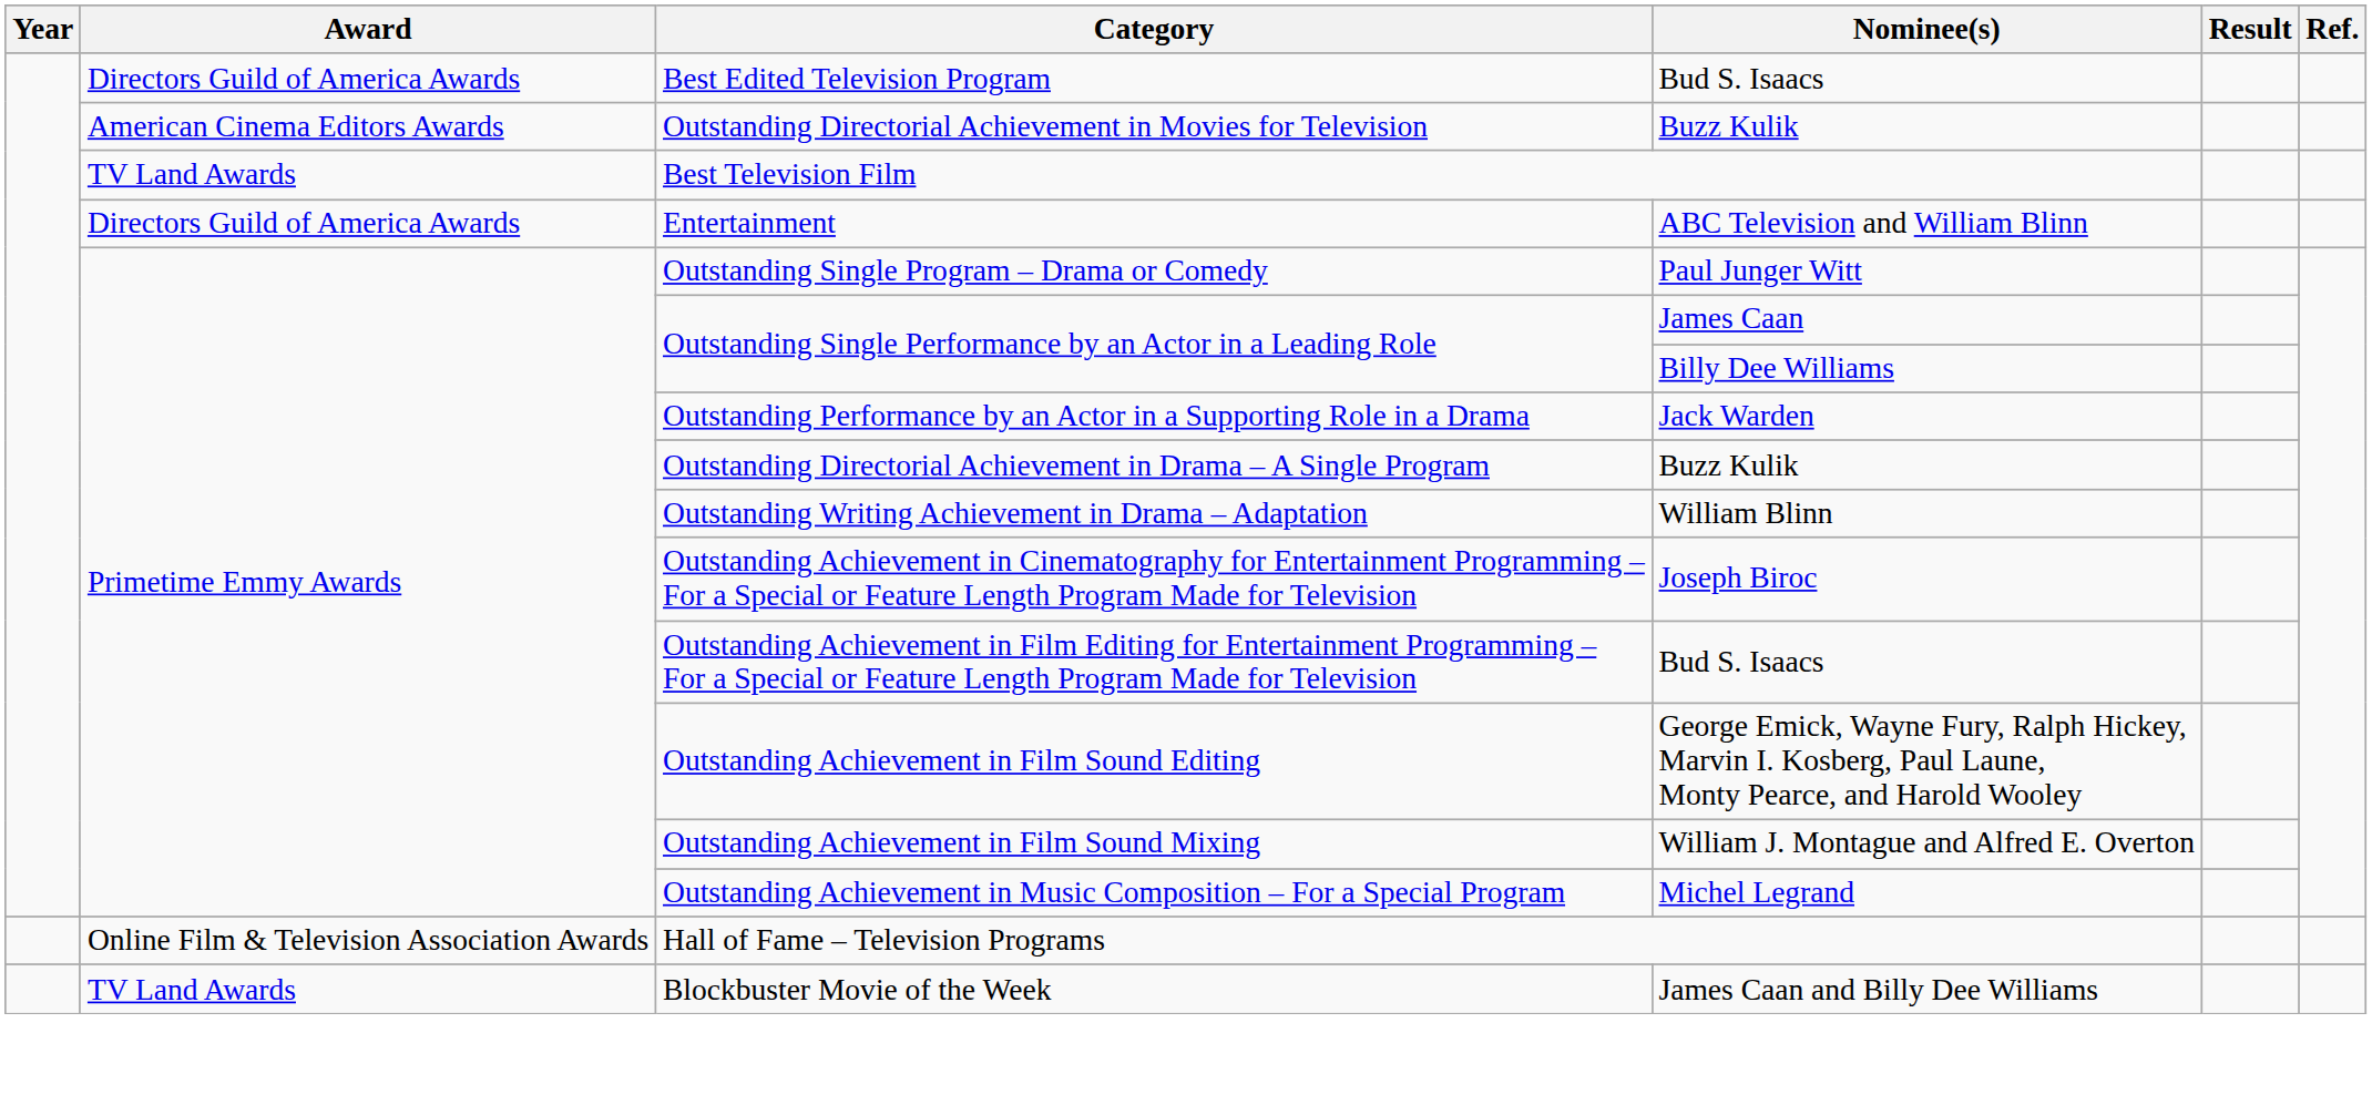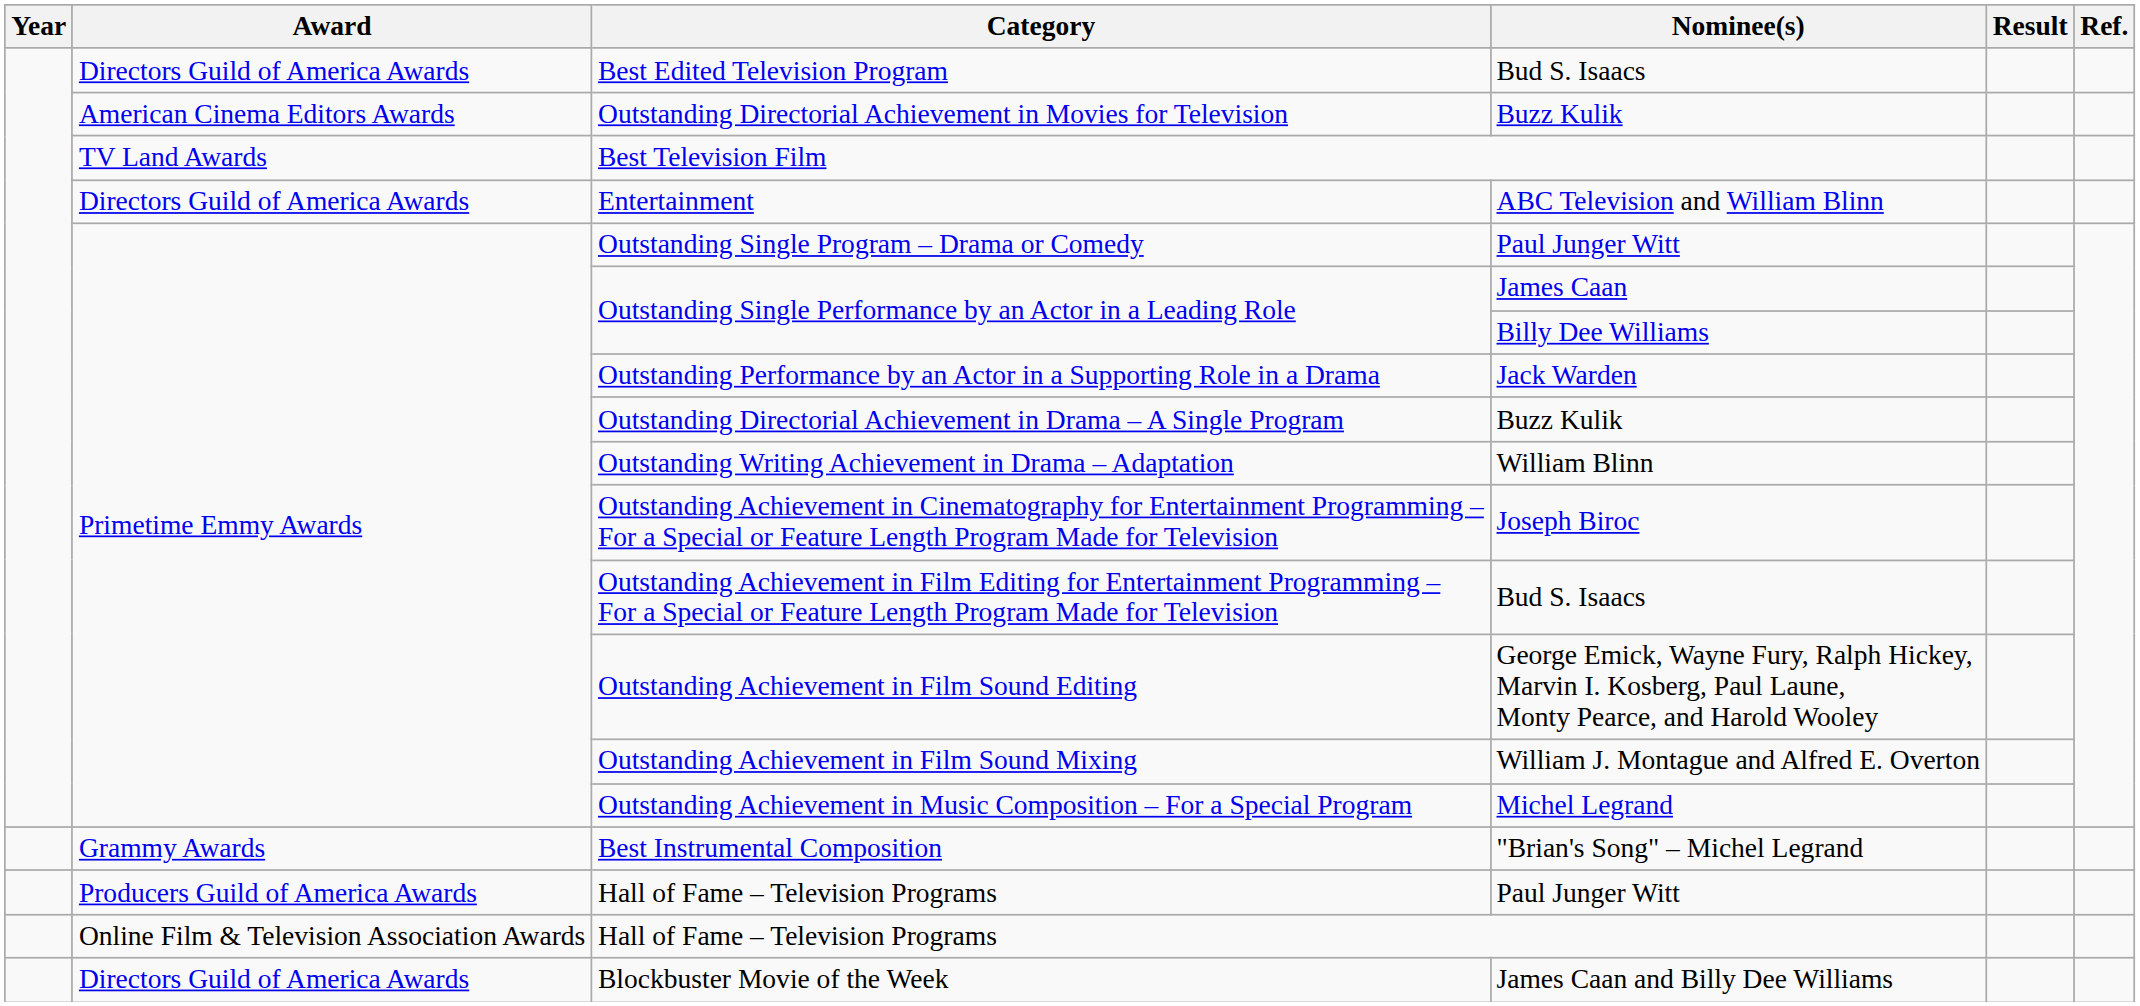 <table class="wikitable">
 <tr>
 <th>Year</th>
 <th>Award</th>
 <th>Category</th>
 <th>Nominee(s)</th>
 <th>Result</th>
 <th>Ref.</th>
 </tr>
 <tr>
 <td rowspan="15"></td>
 <td><a href='#'>Directors Guild of America Awards</a></td>
 <td><a href='#'>Best Edited Television Program</a></td>
 <td>Bud S. Isaacs</td>
 <td></td>
 <td align="center"></td>
 </tr>
 <tr>
 <td><a href='#'>American Cinema Editors Awards</a></td>
 <td><a href='#'>Outstanding Directorial Achievement in Movies for Television</a></td>
 <td><a href='#'>Buzz Kulik</a></td>
 <td></td>
 <td align="center"></td>
 </tr>
 <tr>
 <td><a href='#'>TV Land Awards</a></td>
 <td colspan="2"><a href='#'>Best Television Film</a></td>
 <td></td>
 <td align="center"></td>
 </tr>
 <tr>
 <td><a href='#'>Directors Guild of America Awards</a></td>
 <td><a href='#'>Entertainment</a></td>
 <td><a href='#'>ABC Television</a> and <a href='#'>William Blinn</a></td>
 <td></td>
 <td align="center"></td>
 </tr>
 <tr>
 <td rowspan="11"><a href='#'>Primetime Emmy Awards</a></td>
 <td><a href='#'>Outstanding Single Program – Drama or Comedy</a></td>
 <td><a href='#'>Paul Junger Witt</a></td>
 <td></td>
 <td align="center" rowspan="11"></td>
 </tr>
 <tr>
 <td rowspan="2"><a href='#'>Outstanding Single Performance by an Actor in a Leading Role</a></td>
 <td><a href='#'>James Caan</a></td>
 <td></td>
 </tr>
 <tr>
 <td><a href='#'>Billy Dee Williams</a></td>
 <td></td>
 </tr>
 <tr>
 <td><a href='#'>Outstanding Performance by an Actor in a Supporting Role in a Drama</a></td>
 <td><a href='#'>Jack Warden</a></td>
 <td></td>
 </tr>
 <tr>
 <td><a href='#'>Outstanding Directorial Achievement in Drama – A Single Program</a></td>
 <td>Buzz Kulik</td>
 <td></td>
 </tr>
 <tr>
 <td><a href='#'>Outstanding Writing Achievement in Drama – Adaptation</a></td>
 <td>William Blinn</td>
 <td></td>
 </tr>
 <tr>
 <td><a href='#'>Outstanding Achievement in Cinematography for Entertainment Programming – <br> For a Special or Feature Length Program Made for Television</a></td>
 <td><a href='#'>Joseph Biroc</a></td>
 <td></td>
 </tr>
 <tr>
 <td><a href='#'>Outstanding Achievement in Film Editing for Entertainment Programming – <br> For a Special or Feature Length Program Made for Television</a></td>
 <td>Bud S. Isaacs</td>
 <td></td>
 </tr>
 <tr>
 <td><a href='#'>Outstanding Achievement in Film Sound Editing</a></td>
 <td>George Emick, Wayne Fury, Ralph Hickey, <br> Marvin I. Kosberg, Paul Laune, <br> Monty Pearce, and Harold Wooley</td>
 <td></td>
 </tr>
 <tr>
 <td><a href='#'>Outstanding Achievement in Film Sound Mixing</a></td>
 <td>William J. Montague and Alfred E. Overton</td>
 <td></td>
 </tr>
 <tr>
 <td><a href='#'>Outstanding Achievement in Music Composition – For a Special Program</a></td>
 <td><a href='#'>Michel Legrand</a></td>
 <td></td>
 </tr>
 <tr>
 <td></td>
+<td><a href='#'>Grammy Awards</a></td>
+<td><a href='#'>Best Instrumental Composition</a></td>
+<td>"Brian's Song" – Michel Legrand</td>
+<td></td>
+<td align="center"></td>
+</tr>
+<tr>
+<td></td>
+<td><a href='#'>Producers Guild of America Awards</a></td>
+<td>Hall of Fame – Television Programs</td>
+<td>Paul Junger Witt</td>
+<td></td>
+<td align="center"></td>
+</tr>
+<tr>
+<td></td>
 <td>Online Film & Television Association Awards</td>
 <td colspan="2">Hall of Fame – Television Programs</td>
 <td></td>
 <td align="center"></td>
 </tr>
 <tr>
 <td></td>
-<td><a href='#'>TV Land Awards</a></td>
+<td><a href='#'>Directors Guild of America Awards</a></td>
 <td>Blockbuster Movie of the Week</td>
 <td>James Caan and Billy Dee Williams</td>
 <td></td>
 <td align="center"></td>
 </tr>
 </table>
